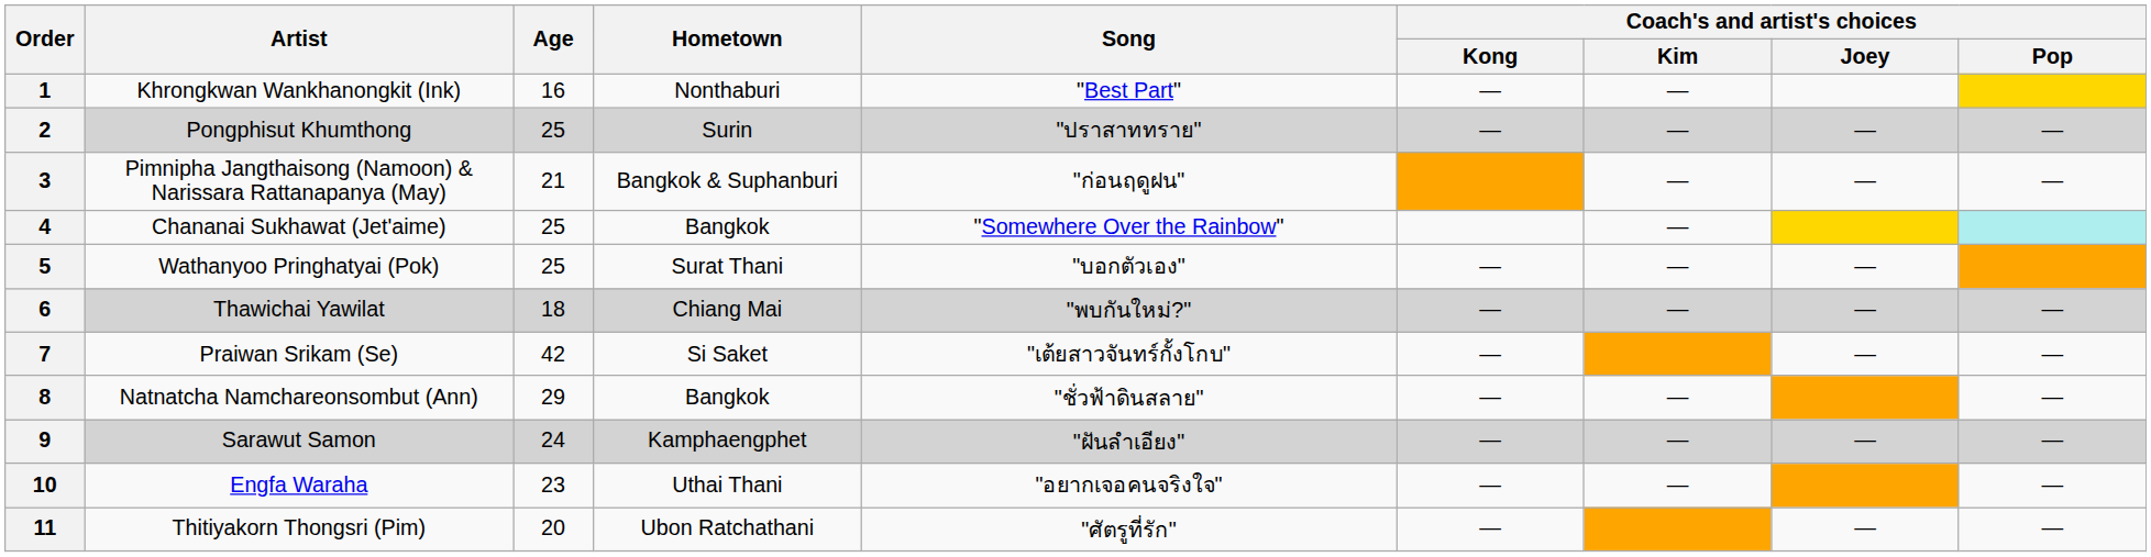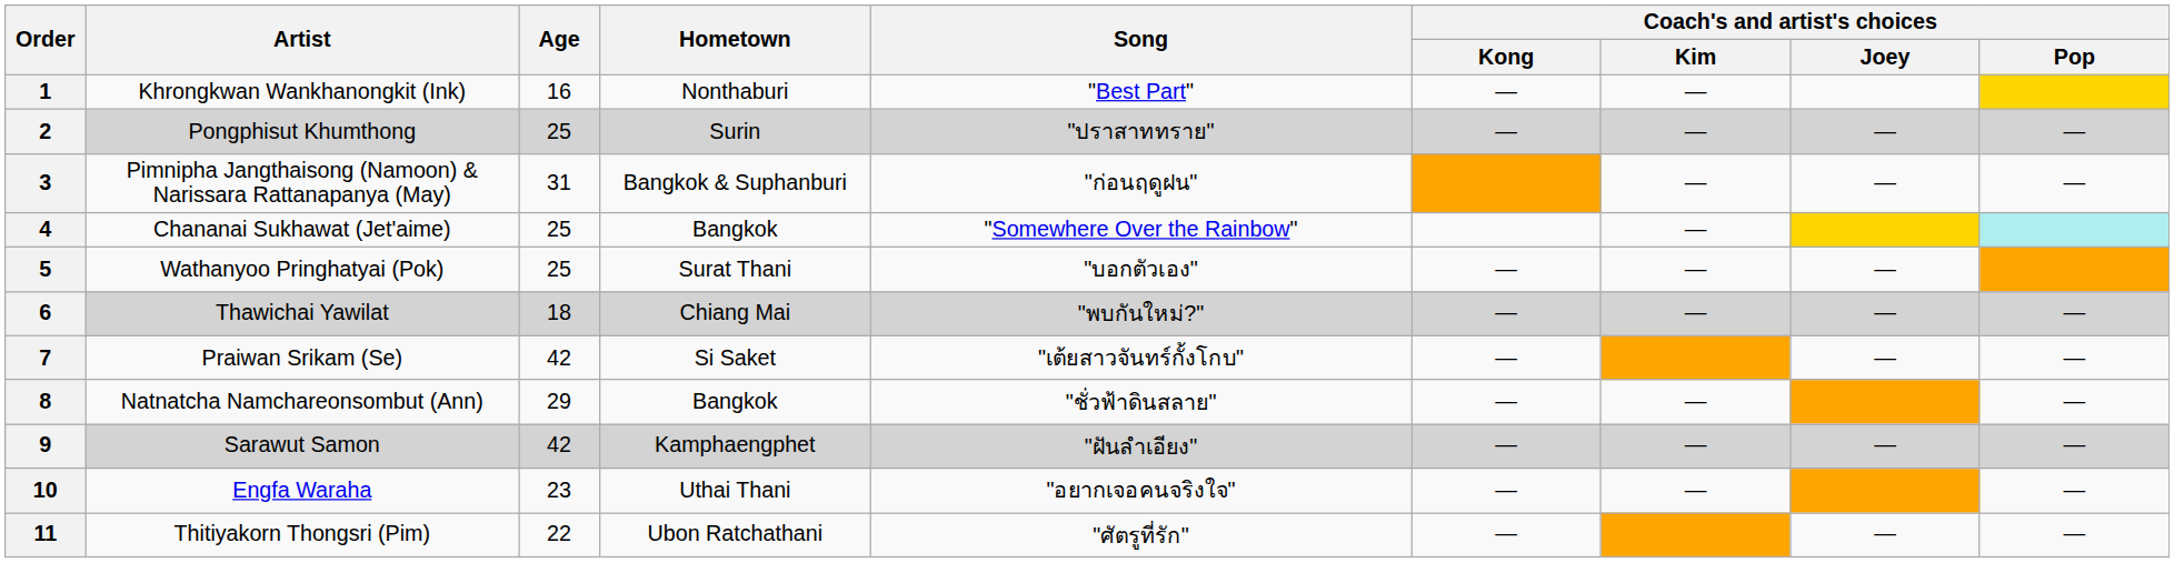 <table class="wikitable" style="text-align:center; width:100%;">
 <tr>
 <th scope="col" rowspan="2" style="width:02%;">Order</th>
 <th scope="col" rowspan="2" style="width:16%;">Artist</th>
 <th scope="col" rowspan="2" style="width:03%;">Age</th>
 <th scope="col" rowspan="2" style="width:10%;">Hometown</th>
 <th scope="col" rowspan="2" style="width:20%;">Song</th>
 <th scope="col" colspan="4" width="30%">Coach's and artist's choices</th>
 </tr>
 <tr>
 <th style="width:07%;">Kong</th>
 <th style="width:07%;">Kim</th>
 <th style="width:07%;">Joey</th>
 <th style="width:07%;">Pop</th>
 </tr>
 <tr>
 <th>1</th>
 <td>Khrongkwan Wankhanongkit (Ink)</td>
 <td>16</td>
 <td>Nonthaburi</td>
 <td>"<a href='#'>Best Part</a>"</td>
 <td>—</td>
 <td>—</td>
 <td></td>
 <td style="background:gold;"></td>
 </tr>
 <tr bgcolor=lightgrey>
 <th>2</th>
 <td>Pongphisut Khumthong</td>
 <td>25</td>
 <td>Surin</td>
 <td>"ปราสาททราย"</td>
 <td>—</td>
 <td>—</td>
 <td>—</td>
 <td>—</td>
 </tr>
 <tr>
 <th>3</th>
 <td>Pimnipha Jangthaisong (Namoon) & <br>Narissara Rattanapanya (May)</td>
-<td>21</td>
+<td>31</td>
 <td>Bangkok & Suphanburi</td>
 <td>"ก่อนฤดูฝน"</td>
 <td style="background:orange;"></td>
 <td>—</td>
 <td>—</td>
 <td>—</td>
 </tr>
 <tr>
 <th>4</th>
 <td>Chananai Sukhawat (Jet'aime)</td>
 <td>25</td>
 <td>Bangkok</td>
 <td>"<a href='#'>Somewhere Over the Rainbow</a>"</td>
 <td></td>
 <td>—</td>
 <td style="background:gold;"></td>
 <td style="background:#afeeee;"></td>
 </tr>
 <tr>
 <th>5</th>
 <td>Wathanyoo Pringhatyai (Pok)</td>
 <td>25</td>
 <td>Surat Thani</td>
 <td>"บอกตัวเอง"</td>
 <td>—</td>
 <td>—</td>
 <td>—</td>
 <td style="background:orange;"></td>
 </tr>
 <tr bgcolor=lightgrey>
 <th>6</th>
 <td>Thawichai Yawilat</td>
 <td>18</td>
 <td>Chiang Mai</td>
 <td>"พบกันใหม่?"</td>
 <td>—</td>
 <td>—</td>
 <td>—</td>
 <td>—</td>
 </tr>
 <tr>
 <th>7</th>
 <td>Praiwan Srikam (Se)</td>
 <td>42</td>
 <td>Si Saket</td>
 <td>"เต้ยสาวจันทร์กั้งโกบ"</td>
 <td>—</td>
 <td style="background:orange;"></td>
 <td>—</td>
 <td>—</td>
 </tr>
 <tr>
 <th>8</th>
 <td>Natnatcha Namchareonsombut (Ann)</td>
 <td>29</td>
 <td>Bangkok</td>
 <td>"ชั่วฟ้าดินสลาย"</td>
 <td>—</td>
 <td>—</td>
 <td style="background:orange;"></td>
 <td>—</td>
 </tr>
 <tr bgcolor=lightgrey>
 <th>9</th>
 <td>Sarawut Samon</td>
-<td>24</td>
+<td>42</td>
 <td>Kamphaengphet</td>
 <td>"ฝันลำเอียง"</td>
 <td>—</td>
 <td>—</td>
 <td>—</td>
 <td>—</td>
 </tr>
 <tr>
 <th>10</th>
 <td><a href='#'>Engfa Waraha</a></td>
 <td>23</td>
 <td>Uthai Thani</td>
 <td>"อยากเจอคนจริงใจ"</td>
 <td>—</td>
 <td>—</td>
 <td style="background:orange;"></td>
 <td>—</td>
 </tr>
 <tr>
 <th>11</th>
 <td>Thitiyakorn Thongsri (Pim)</td>
-<td>20</td>
+<td>22</td>
 <td>Ubon Ratchathani</td>
 <td>"ศัตรูที่รัก"</td>
 <td>—</td>
 <td style="background:orange;"></td>
 <td>—</td>
 <td>—</td>
 </tr>
 </table>
